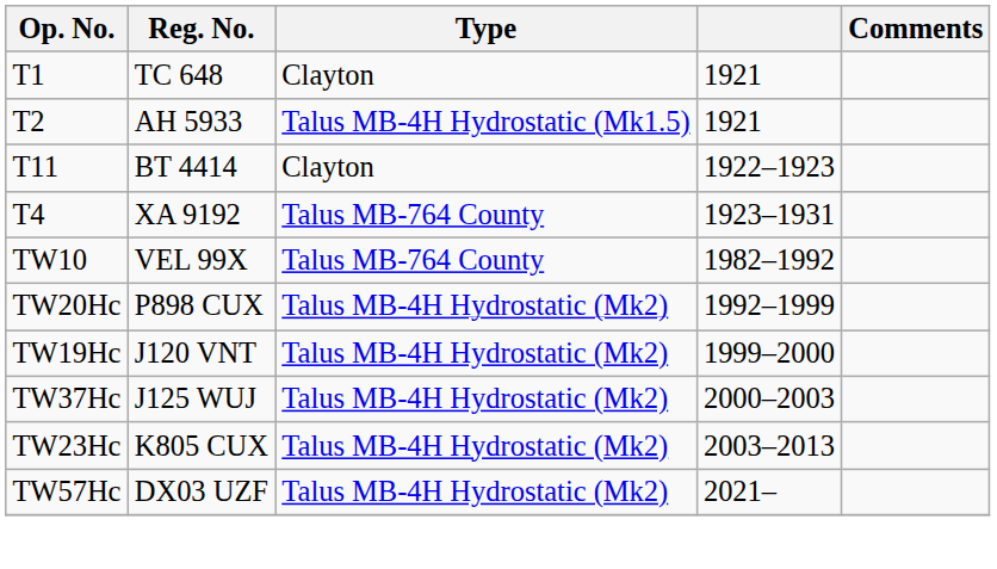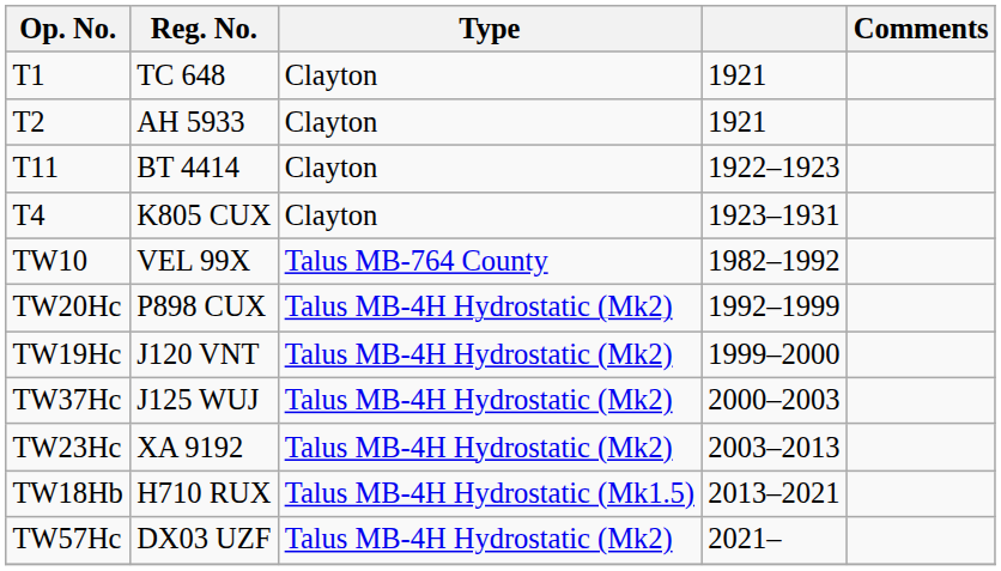 <table class="wikitable">
 <tr>
 <th>Op. No.</th>
 <th>Reg. No.</th>
 <th>Type</th>
 <th></th>
 <th>Comments</th>
 </tr>
 <tr>
 <td>T1</td>
 <td>TC 648</td>
 <td>Clayton</td>
 <td>1921</td>
 <td></td>
 </tr>
 <tr>
 <td>T2</td>
 <td>AH 5933</td>
-<td><a href='#'>Talus MB-4H Hydrostatic (Mk1.5)</a></td>
+<td>Clayton</td>
 <td>1921</td>
 <td></td>
 </tr>
 <tr>
 <td>T11</td>
 <td>BT 4414</td>
 <td>Clayton</td>
 <td>1922–1923</td>
 <td></td>
 </tr>
 <tr>
 <td>T4</td>
-<td>XA 9192</td>
-<td><a href='#'>Talus MB-764 County</a></td>
+<td>K805 CUX</td>
+<td>Clayton</td>
 <td>1923–1931</td>
 <td></td>
 </tr>
 <tr>
 <td>TW10</td>
 <td>VEL 99X</td>
 <td><a href='#'>Talus MB-764 County</a></td>
 <td>1982–1992</td>
 <td></td>
 </tr>
 <tr>
 <td>TW20Hc</td>
 <td>P898 CUX</td>
 <td><a href='#'>Talus MB-4H Hydrostatic (Mk2)</a></td>
 <td>1992–1999</td>
 <td></td>
 </tr>
 <tr>
 <td>TW19Hc</td>
 <td>J120 VNT</td>
 <td><a href='#'>Talus MB-4H Hydrostatic (Mk2)</a></td>
 <td>1999–2000</td>
 <td></td>
 </tr>
 <tr>
 <td>TW37Hc</td>
 <td>J125 WUJ</td>
 <td><a href='#'>Talus MB-4H Hydrostatic (Mk2)</a></td>
 <td>2000–2003</td>
 <td></td>
 </tr>
 <tr>
 <td>TW23Hc</td>
-<td>K805 CUX</td>
+<td>XA 9192</td>
 <td><a href='#'>Talus MB-4H Hydrostatic (Mk2)</a></td>
 <td>2003–2013</td>
+<td></td>
+</tr>
+<tr>
+<td>TW18Hb</td>
+<td>H710 RUX</td>
+<td><a href='#'>Talus MB-4H Hydrostatic (Mk1.5)</a></td>
+<td>2013–2021</td>
 <td></td>
 </tr>
 <tr>
 <td>TW57Hc</td>
 <td>DX03 UZF</td>
 <td><a href='#'>Talus MB-4H Hydrostatic (Mk2)</a></td>
 <td>2021–</td>
 <td></td>
 </tr>
 <tr>
 </tr>
 </table>
